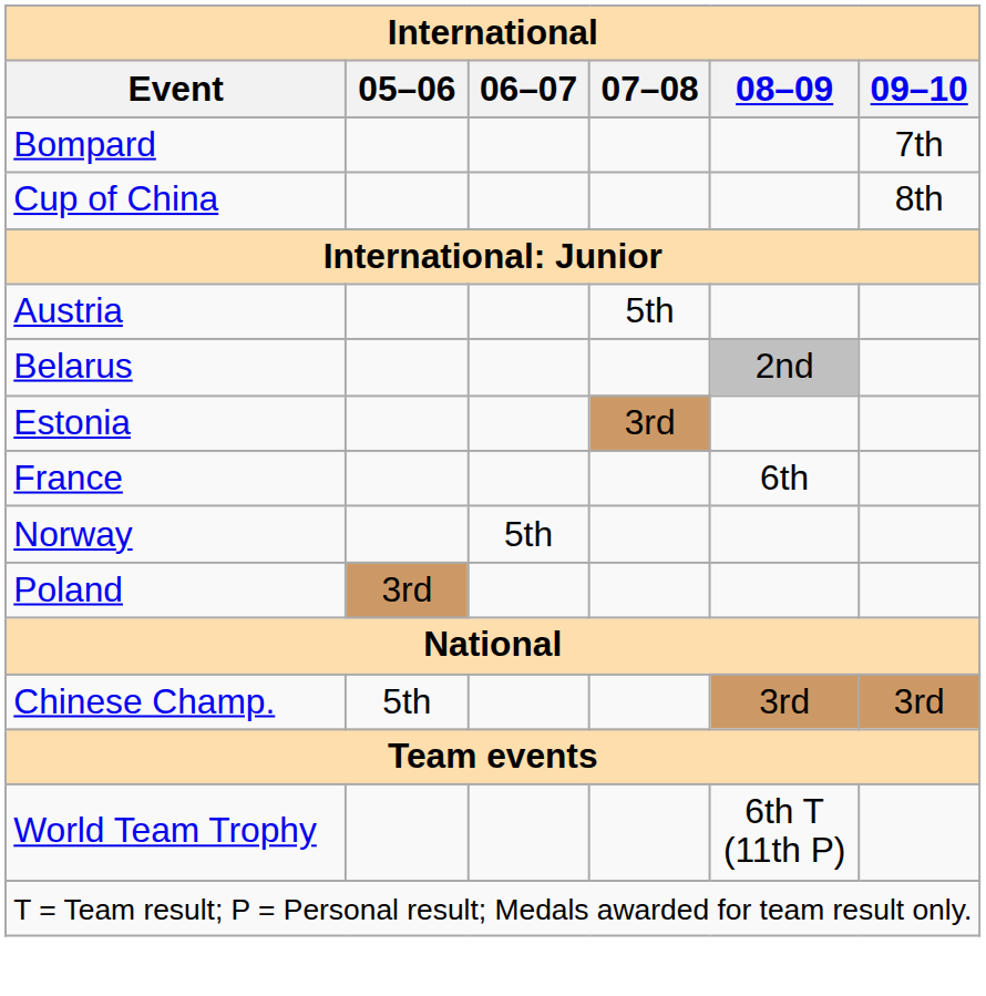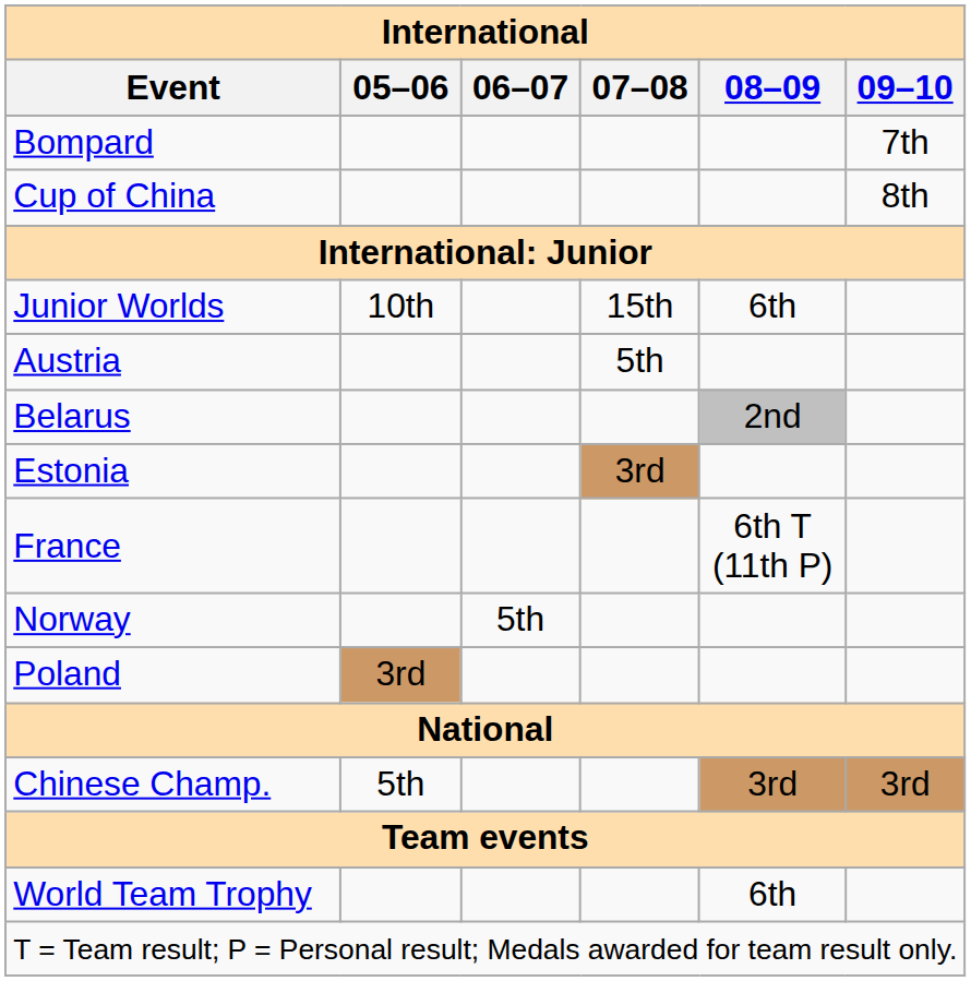 <table class="wikitable" style="text-align:center">
 <tr>
 <th style="background-color: #ffdead; " colspan=6 align=center>International</th>
 </tr>
 <tr>
 <th>Event</th>
 <th>05–06</th>
 <th>06–07</th>
 <th>07–08</th>
 <th><a href='#'>08–09</a></th>
 <th><a href='#'>09–10</a></th>
 </tr>
 <tr>
 <td align=left> <a href='#'>Bompard</a></td>
 <td></td>
 <td></td>
 <td></td>
 <td></td>
 <td>7th</td>
 </tr>
 <tr>
 <td align=left> <a href='#'>Cup of China</a></td>
 <td></td>
 <td></td>
 <td></td>
 <td></td>
 <td>8th</td>
 </tr>
 <tr>
 <th style="background-color: #ffdead; " colspan=6 align=center>International: Junior</th>
 </tr>
 <tr>
+<td align=left><a href='#'>Junior Worlds</a></td>
+<td>10th</td>
+<td></td>
+<td>15th</td>
+<td>6th</td>
+<td></td>
+</tr>
+<tr>
 <td align=left> <a href='#'>Austria</a></td>
 <td></td>
 <td></td>
 <td>5th</td>
 <td></td>
 <td></td>
 </tr>
 <tr>
 <td align=left> <a href='#'>Belarus</a></td>
 <td></td>
 <td></td>
 <td></td>
 <td bgcolor=silver>2nd</td>
 <td></td>
 </tr>
 <tr>
 <td align=left> <a href='#'>Estonia</a></td>
 <td></td>
 <td></td>
 <td bgcolor=cc9966>3rd</td>
 <td></td>
 <td></td>
 </tr>
 <tr>
 <td align=left> <a href='#'>France</a></td>
 <td></td>
 <td></td>
 <td></td>
-<td>6th</td>
+<td>6th T <br>(11th P)</td>
 <td></td>
 </tr>
 <tr>
 <td align=left> <a href='#'>Norway</a></td>
 <td></td>
 <td>5th</td>
 <td></td>
 <td></td>
 <td></td>
 </tr>
 <tr>
 <td align=left> <a href='#'>Poland</a></td>
 <td bgcolor=cc9966>3rd</td>
 <td></td>
 <td></td>
 <td></td>
 <td></td>
 </tr>
 <tr>
 <th style="background-color: #ffdead; " colspan=6 align=center>National</th>
 </tr>
 <tr>
 <td align=left><a href='#'>Chinese Champ.</a></td>
 <td>5th</td>
 <td></td>
 <td></td>
 <td bgcolor=cc9966>3rd</td>
 <td bgcolor=cc9966>3rd</td>
 </tr>
 <tr>
 <th style="background-color: #ffdead; " colspan=6 align=center>Team events</th>
 </tr>
 <tr>
 <td align=left><a href='#'>World Team Trophy</a></td>
 <td></td>
 <td></td>
 <td></td>
-<td>6th T <br>(11th P)</td>
+<td>6th</td>
 <td></td>
 </tr>
 <tr>
 <td colspan=6 align=center><small> T = Team result; P = Personal result; Medals awarded for team result only. </small></td>
 </tr>
 </table>
